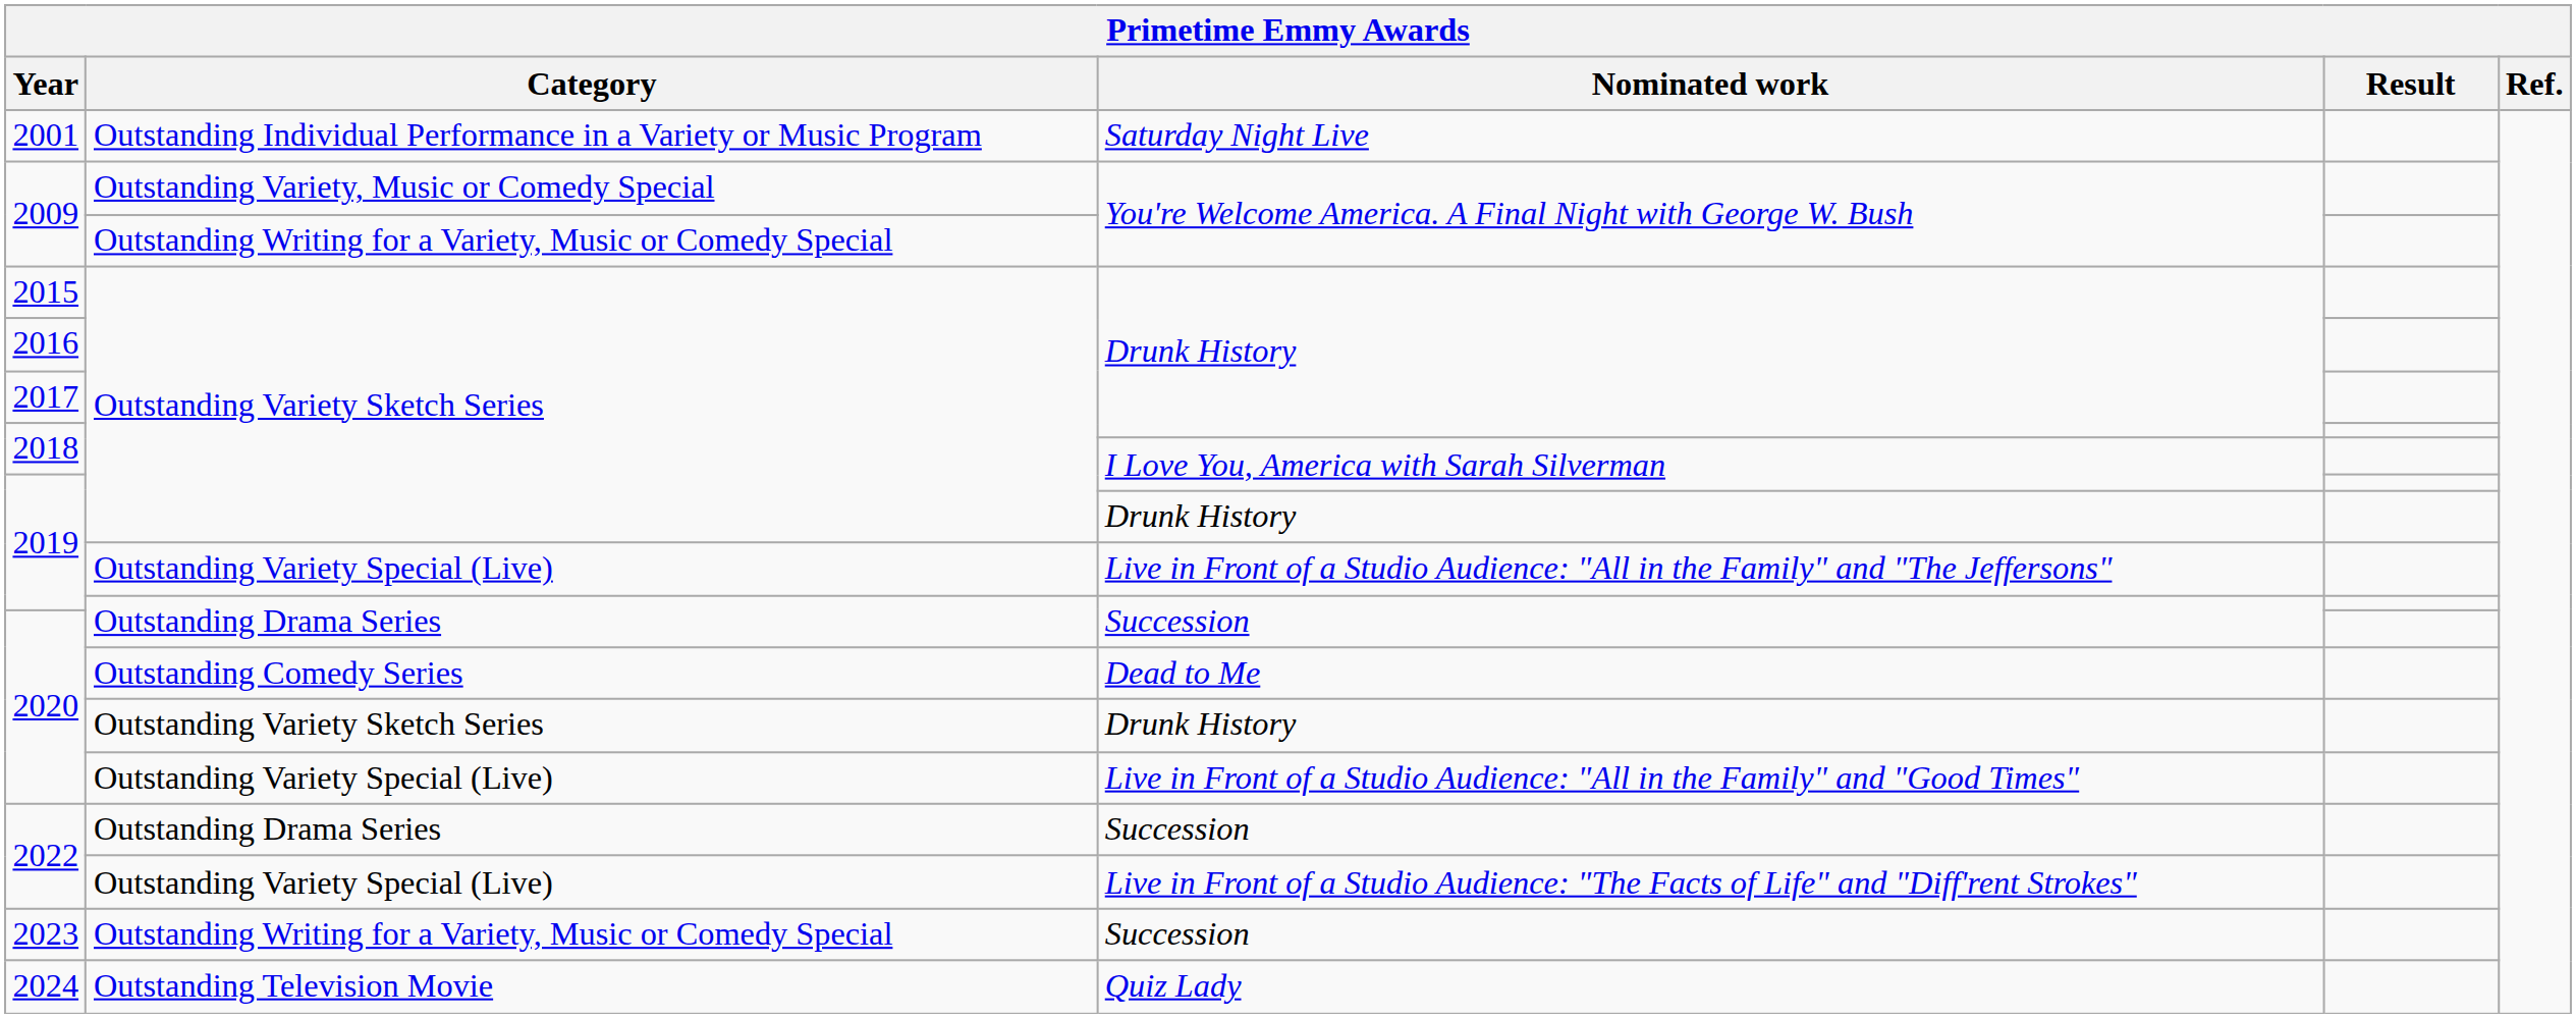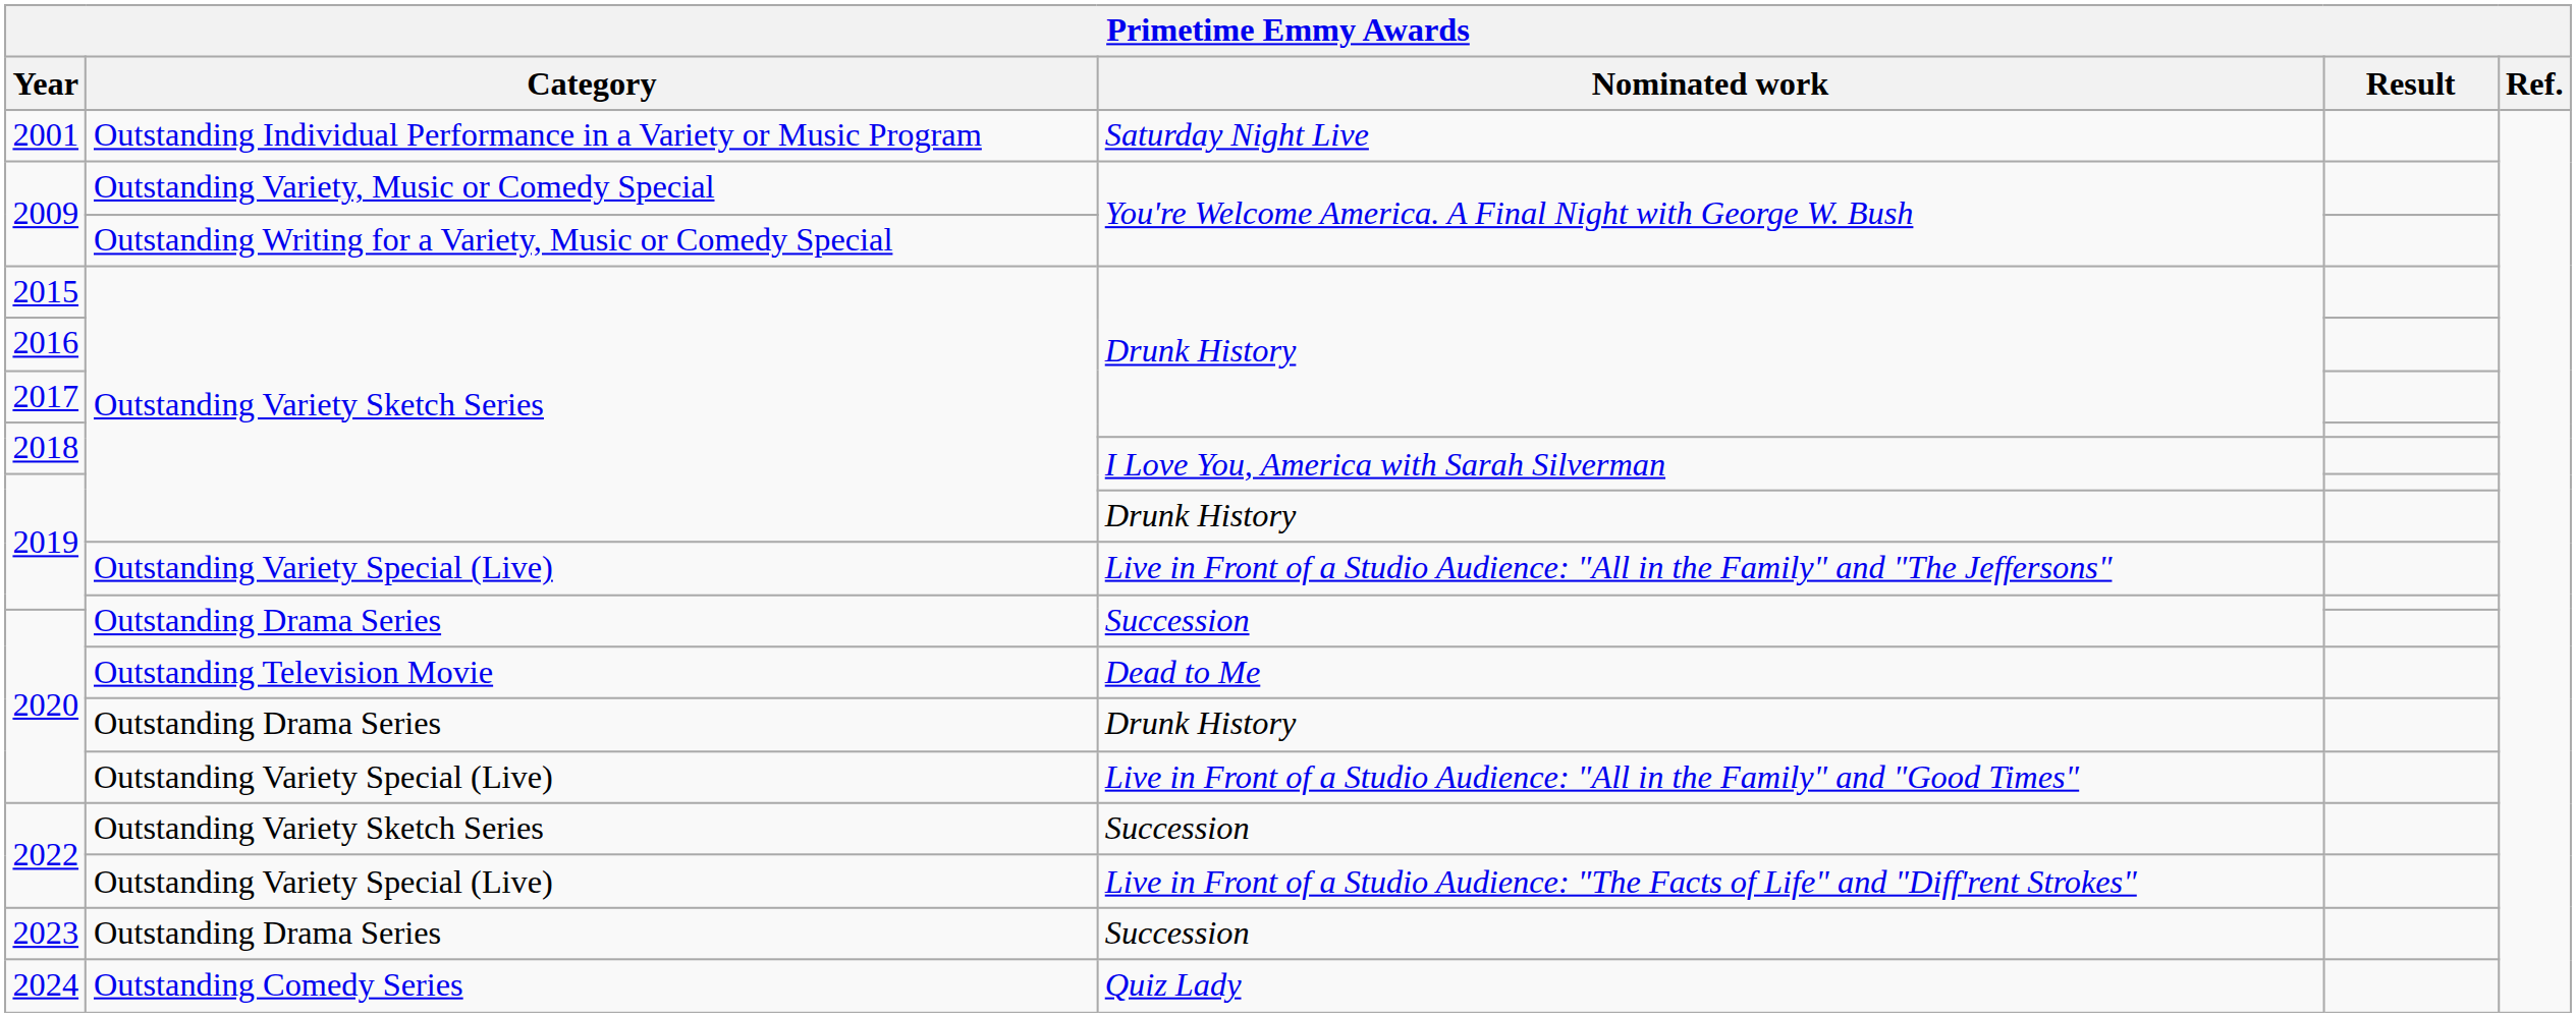 <table class=wikitable>
 <tr>
 <th colspan=5><a href='#'>Primetime Emmy Awards</a></th>
 </tr>
 <tr>
 <th scope="col" style="width:1em;">Year</th>
 <th scope="col" style="width:32em;">Category</th>
 <th scope="col" style="width:39em;">Nominated work</th>
 <th scope="col" style="width:5em;">Result</th>
 <th>Ref.</th>
 </tr>
 <tr>
 <td><a href='#'>2001</a></td>
 <td><a href='#'>Outstanding Individual Performance in a Variety or Music Program</a></td>
 <td><em><a href='#'>Saturday Night Live</a></em></td>
 <td></td>
 <td rowspan="20"></td>
 </tr>
 <tr>
 <td rowspan="2"><a href='#'>2009</a></td>
 <td><a href='#'>Outstanding Variety, Music or Comedy Special</a></td>
 <td rowspan="2"><em><a href='#'>You're Welcome America. A Final Night with George W. Bush</a></em></td>
 <td></td>
 </tr>
 <tr>
 <td><a href='#'>Outstanding Writing for a Variety, Music or Comedy Special</a></td>
 <td></td>
 </tr>
 <tr>
 <td><a href='#'>2015</a></td>
 <td rowspan="7"><a href='#'>Outstanding Variety Sketch Series</a></td>
 <td rowspan="4"><em><a href='#'>Drunk History</a></em></td>
 <td></td>
 </tr>
 <tr>
 <td><a href='#'>2016</a></td>
 <td></td>
 </tr>
 <tr>
 <td><a href='#'>2017</a></td>
 <td></td>
 </tr>
 <tr>
 <td rowspan="2"><a href='#'>2018</a></td>
 <td></td>
 </tr>
 <tr>
 <td rowspan="2"><em><a href='#'>I Love You, America with Sarah Silverman</a></em></td>
 <td></td>
 </tr>
 <tr>
 <td rowspan="4"><a href='#'>2019</a></td>
 <td></td>
 </tr>
 <tr>
 <td><em>Drunk History</em></td>
 <td></td>
 </tr>
 <tr>
 <td><a href='#'>Outstanding Variety Special (Live)</a></td>
 <td><em><a href='#'>Live in Front of a Studio Audience: "All in the Family" and "The Jeffersons"</a></em></td>
 <td></td>
 </tr>
 <tr>
 <td rowspan="2"><a href='#'>Outstanding Drama Series</a></td>
 <td rowspan="2"><em><a href='#'>Succession</a></em></td>
 <td></td>
 </tr>
 <tr>
 <td rowspan="4"><a href='#'>2020</a></td>
 <td></td>
 </tr>
 <tr>
-<td><a href='#'>Outstanding Comedy Series</a></td>
+<td><a href='#'>Outstanding Television Movie</a></td>
 <td><em><a href='#'>Dead to Me</a></em></td>
 <td></td>
 </tr>
 <tr>
-<td>Outstanding Variety Sketch Series</td>
+<td>Outstanding Drama Series</td>
 <td><em>Drunk History</em></td>
 <td></td>
 </tr>
 <tr>
 <td>Outstanding Variety Special (Live)</td>
 <td><em><a href='#'>Live in Front of a Studio Audience: "All in the Family" and "Good Times"</a></em></td>
 <td></td>
 </tr>
 <tr>
 <td rowspan="2"><a href='#'>2022</a></td>
-<td>Outstanding Drama Series</td>
+<td>Outstanding Variety Sketch Series</td>
 <td><em>Succession</em></td>
 <td></td>
 </tr>
 <tr>
 <td>Outstanding Variety Special (Live)</td>
 <td><em><a href='#'>Live in Front of a Studio Audience: "The Facts of Life" and "Diff'rent Strokes"</a></em></td>
 <td></td>
 </tr>
 <tr>
 <td><a href='#'>2023</a></td>
-<td><a href='#'>Outstanding Writing for a Variety, Music or Comedy Special</a></td>
+<td>Outstanding Drama Series</td>
 <td><em>Succession</em></td>
 <td></td>
 </tr>
 <tr>
 <td><a href='#'>2024</a></td>
-<td><a href='#'>Outstanding Television Movie</a></td>
+<td><a href='#'>Outstanding Comedy Series</a></td>
 <td><em><a href='#'>Quiz Lady</a></em></td>
 <td></td>
 </tr>
 </table>
